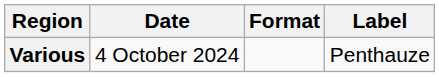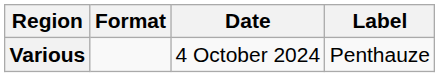 <table class="wikitable plainrowheaders">
 <tr>
 <th scope="col">Region</th>
+<th scope="col">Format</th>
 <th scope="col">Date</th>
-<th scope="col">Format</th>
 <th scope="col">Label</th>
 </tr>
 <tr>
 <th scope="row">Various</th>
+<td></td>
 <td>4 October 2024</td>
-<td></td>
 <td>Penthauze</td>
 </tr>
 </table>
